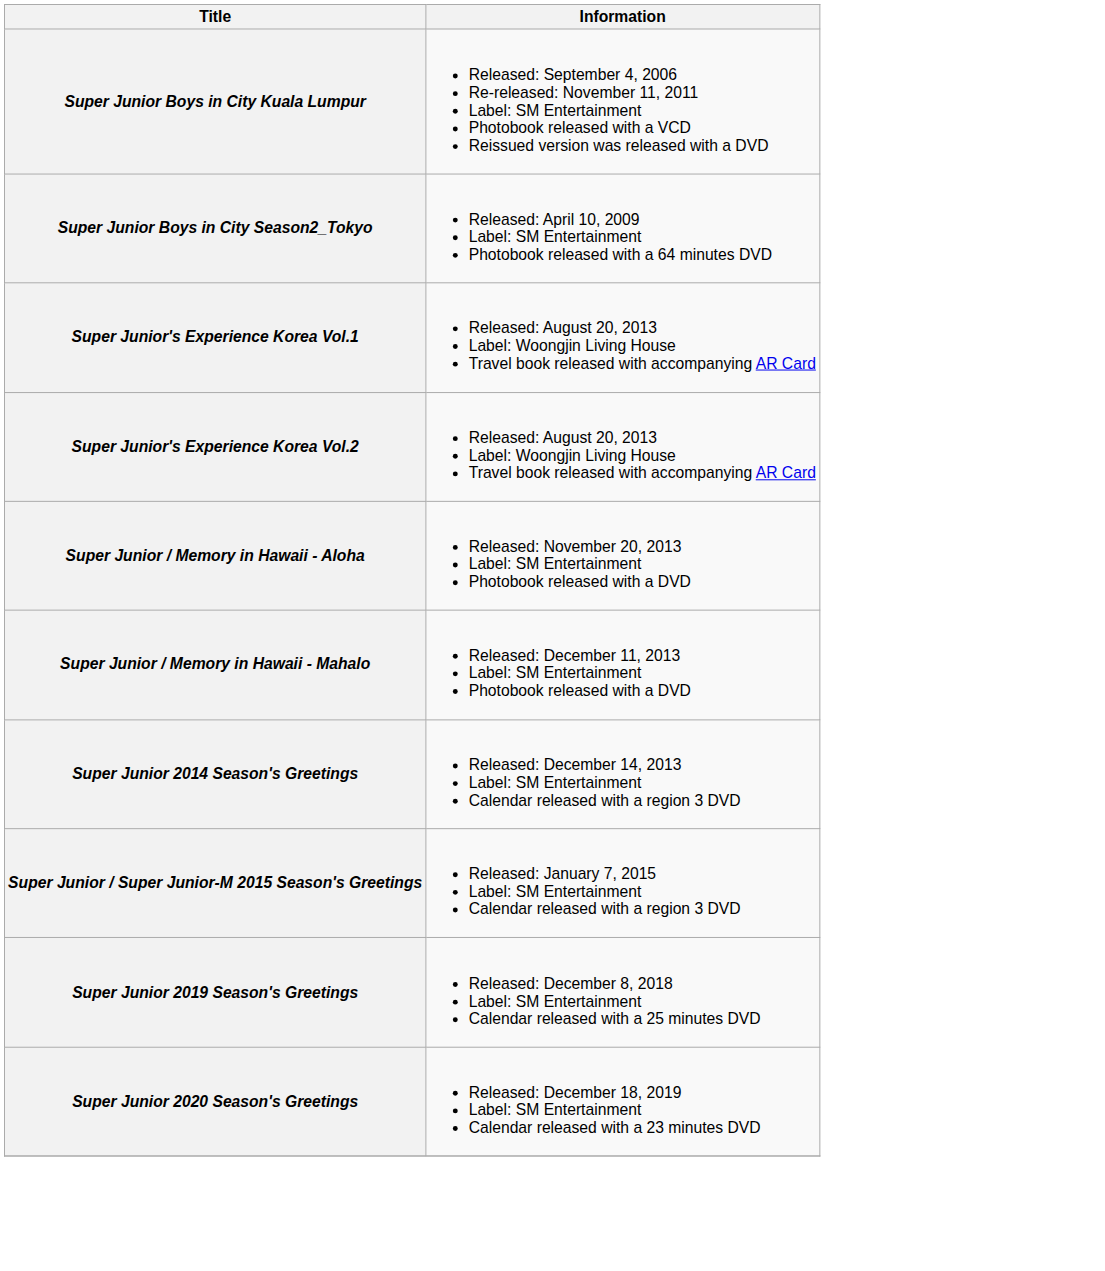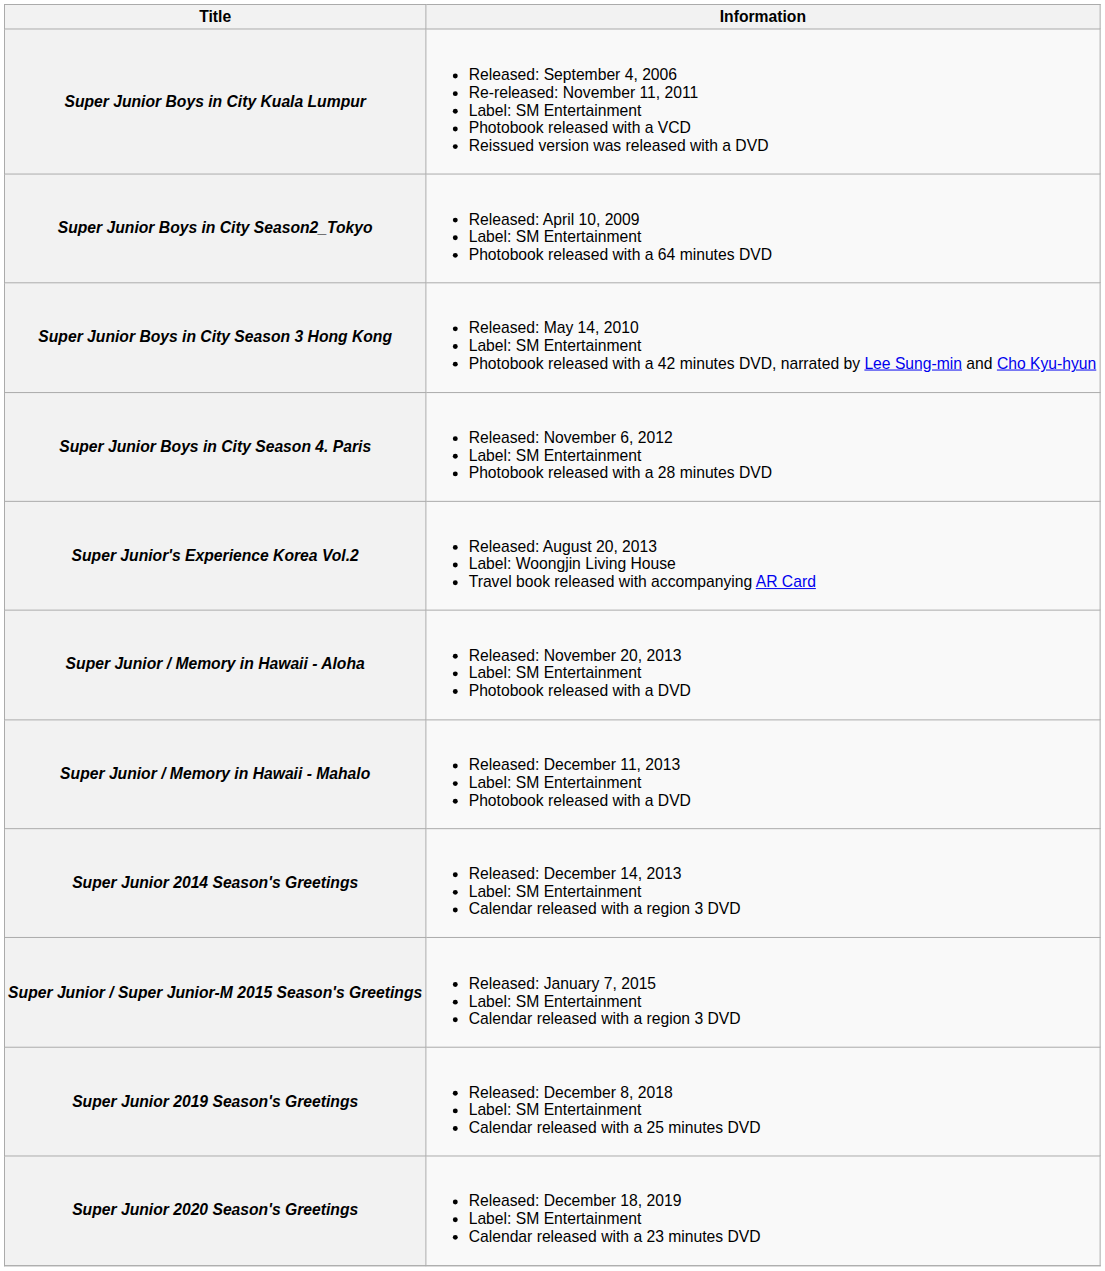 <table class="wikitable plainrowheaders">
 <tr>
 <th scope="col">Title</th>
 <th scope="col">Information</th>
 </tr>
 <tr>
 <th scope="row"><em>Super Junior Boys in City Kuala Lumpur</em></th>
 <td><br><ul><li>Released: September 4, 2006</li><li>Re-released: November 11, 2011</li><li>Label: SM Entertainment</li><li>Photobook released with a VCD</li><li>Reissued version was released with a DVD</li></ul></td>
 </tr>
 <tr>
 <th scope="row"><em>Super Junior Boys in City Season2_Tokyo</em></th>
 <td><br><ul><li>Released: April 10, 2009</li><li>Label: SM Entertainment</li><li>Photobook released with a 64 minutes DVD</li></ul></td>
 </tr>
 <tr>
-<th scope="row"><em>Super Junior's Experience Korea Vol.1</em></th>
-<td><br><ul><li>Released: August 20, 2013</li><li>Label: Woongjin Living House</li><li>Travel book released with accompanying <a href='#'>AR Card</a></li></ul></td>
+<th scope="row"><em>Super Junior Boys in City Season 3 Hong Kong</em></th>
+<td><br><ul><li>Released: May 14, 2010</li><li>Label: SM Entertainment</li><li>Photobook released with a 42 minutes DVD, narrated by <a href='#'>Lee Sung-min</a> and <a href='#'>Cho Kyu-hyun</a></li></ul></td>
+</tr>
+<tr>
+<th scope="row"><em>Super Junior Boys in City Season 4. Paris</em></th>
+<td><br><ul><li>Released: November 6, 2012</li><li>Label: SM Entertainment</li><li>Photobook released with a 28 minutes DVD</li></ul></td>
 </tr>
 <tr>
 <th scope="row"><em>Super Junior's Experience Korea Vol.2</em></th>
 <td><br><ul><li>Released: August 20, 2013</li><li>Label: Woongjin Living House</li><li>Travel book released with accompanying <a href='#'>AR Card</a></li></ul></td>
 </tr>
 <tr>
 <th scope="row"><em>Super Junior / Memory in Hawaii - Aloha</em></th>
 <td><br><ul><li>Released: November 20, 2013</li><li>Label: SM Entertainment</li><li>Photobook released with a DVD</li></ul></td>
 </tr>
 <tr>
 <th scope="row"><em>Super Junior / Memory in Hawaii - Mahalo</em></th>
 <td><br><ul><li>Released: December 11, 2013</li><li>Label: SM Entertainment</li><li>Photobook released with a DVD</li></ul></td>
 </tr>
 <tr>
 <th scope="row"><em>Super Junior 2014 Season's Greetings</em></th>
 <td><br><ul><li>Released: December 14, 2013</li><li>Label: SM Entertainment</li><li>Calendar released with a region 3 DVD</li></ul></td>
 </tr>
 <tr>
 <th scope="row"><em>Super Junior / Super Junior-M 2015 Season's Greetings</em></th>
 <td><br><ul><li>Released: January 7, 2015</li><li>Label: SM Entertainment</li><li>Calendar released with a region 3 DVD</li></ul></td>
 </tr>
 <tr>
 <th scope="row"><em>Super Junior 2019 Season's Greetings</em></th>
 <td><br><ul><li>Released: December 8, 2018</li><li>Label: SM Entertainment</li><li>Calendar released with a 25 minutes DVD</li></ul></td>
 </tr>
 <tr>
 <th scope="row"><em>Super Junior 2020 Season's Greetings</em></th>
 <td><br><ul><li>Released: December 18, 2019</li><li>Label: SM Entertainment</li><li>Calendar released with a 23 minutes DVD</li></ul></td>
 </tr>
 <tr>
 </tr>
 </table>
